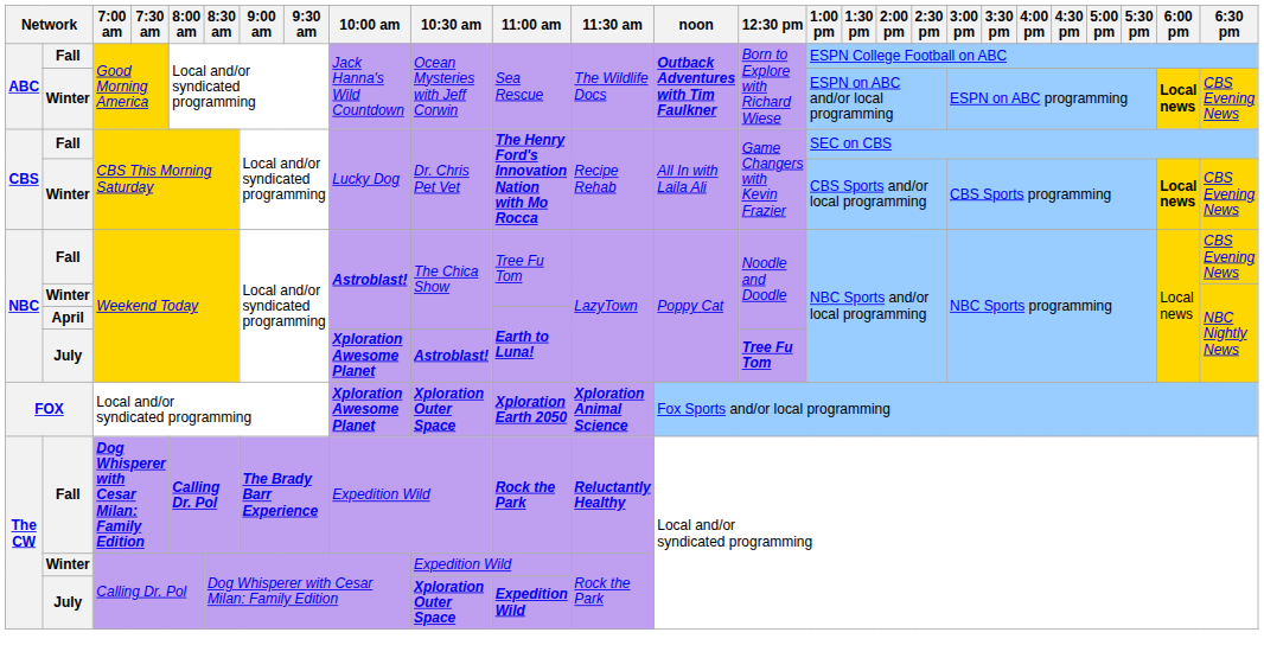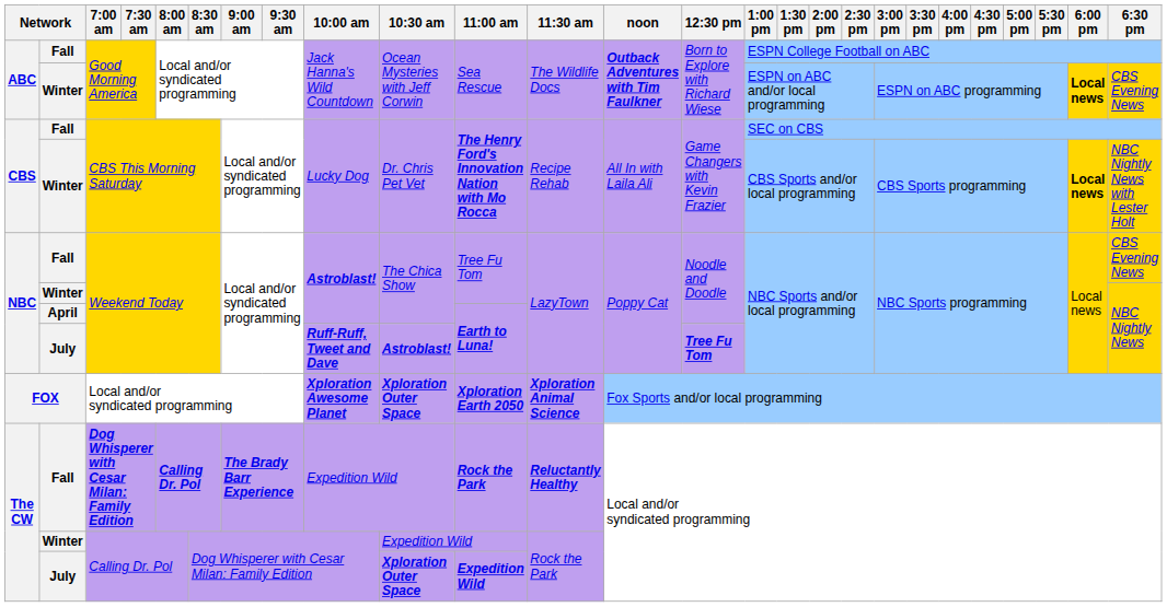 <table class=wikitable style=font-size:90%>
 <tr>
 <th width=1.5% bgcolor=#C0C0C0 colspan=2>Network</th>
 <th width=4% bgcolor=#C0C0C0>7:00 am</th>
 <th width=4% bgcolor=#C0C0C0>7:30 am</th>
 <th width=4% bgcolor=#C0C0C0>8:00 am</th>
 <th width=4% bgcolor=#C0C0C0>8:30 am</th>
 <th width=4% bgcolor=#C0C0C0>9:00 am</th>
 <th width=4% bgcolor=#C0C0C0>9:30 am</th>
 <th width=4% bgcolor=#C0C0C0>10:00 am</th>
 <th width=4% bgcolor=#C0C0C0>10:30 am</th>
 <th width=4% bgcolor=#C0C0C0>11:00 am</th>
 <th width=4% bgcolor=#C0C0C0>11:30 am</th>
 <th width=4% bgcolor=#C0C0C0>noon</th>
 <th width=4% bgcolor=#C0C0C0>12:30 pm</th>
 <th width=4% bgcolor=#C0C0C0>1:00 pm</th>
 <th width=4% bgcolor=#C0C0C0>1:30 pm</th>
 <th width=4% bgcolor=#C0C0C0>2:00 pm</th>
 <th width=4% bgcolor=#C0C0C0>2:30 pm</th>
 <th width=4% bgcolor=#C0C0C0>3:00 pm</th>
 <th width=4% bgcolor=#C0C0C0>3:30 pm</th>
 <th width=4% bgcolor=#C0C0C0>4:00 pm</th>
 <th width=4% bgcolor=#C0C0C0>4:30 pm</th>
 <th width=4% bgcolor=#C0C0C0>5:00 pm</th>
 <th width=4% bgcolor=#C0C0C0>5:30 pm</th>
 <th width=4% bgcolor=#C0C0C0>6:00 pm</th>
 <th width=4% bgcolor=#C0C0C0>6:30 pm</th>
 </tr>
 <tr>
 <th bgcolor=#C0C0C0 rowspan=2><a href='#'>ABC</a></th>
 <th>Fall</th>
 <td bgcolor=gold colspan=2 rowspan=2><em><a href='#'>Good Morning America</a></em></td>
 <td bgcolor=white colspan=4 rowspan=2>Local and/or<br> syndicated programming</td>
 <td bgcolor=bf9fef rowspan=2><em><a href='#'>Jack Hanna's Wild Countdown</a></em></td>
 <td bgcolor=bf9fef rowspan=2><em><a href='#'>Ocean Mysteries with Jeff Corwin</a></em></td>
 <td bgcolor=bf9fef rowspan=2><em><a href='#'>Sea Rescue</a></em></td>
 <td bgcolor=bf9fef rowspan=2><em><a href='#'>The Wildlife Docs</a></em></td>
 <td bgcolor=bf9fef rowspan=2><strong><em><a href='#'>Outback Adventures with Tim Faulkner</a></em></strong></td>
 <td bgcolor=bf9fef rowspan=2><em><a href='#'>Born to Explore with Richard Wiese</a></em></td>
 <td bgcolor=99ccff colspan=12><a href='#'>ESPN College Football on ABC</a></td>
 </tr>
 <tr>
 <th>Winter</th>
 <td bgcolor=99ccff colspan=4><a href='#'>ESPN on ABC</a> and/or local programming</td>
 <td bgcolor=99ccff colspan=6><a href='#'>ESPN on ABC</a> programming</td>
 <td bgcolor=gold><strong>Local news</strong></td>
 <td bgcolor=gold><em><a href='#'>CBS Evening News</a></em></td>
 </tr>
 <tr>
 <th bgcolor=#C0C0C0 rowspan=2><a href='#'>CBS</a></th>
 <th>Fall</th>
 <td bgcolor=gold colspan=4 rowspan=2><em><a href='#'>CBS This Morning Saturday</a></em></td>
 <td bgcolor=white colspan=2 rowspan=2>Local and/or<br> syndicated programming</td>
 <td bgcolor=bf9fef rowspan=2><em><a href='#'>Lucky Dog</a></em></td>
 <td bgcolor=bf9fef rowspan=2><em><a href='#'>Dr. Chris Pet Vet</a></em></td>
 <td bgcolor=bf9fef rowspan=2><strong><em><a href='#'>The Henry Ford's Innovation Nation with Mo Rocca</a></em></strong></td>
 <td bgcolor=bf9fef rowspan=2><em><a href='#'>Recipe Rehab</a></em></td>
 <td bgcolor=bf9fef rowspan=2><em><a href='#'>All In with Laila Ali</a></em></td>
 <td bgcolor=bf9fef rowspan=2><em><a href='#'>Game Changers with Kevin Frazier</a></em></td>
 <td bgcolor=99ccff colspan=12><a href='#'>SEC on CBS</a></td>
 </tr>
 <tr>
 <th>Winter</th>
 <td bgcolor=99ccff colspan=4><a href='#'>CBS Sports</a> and/or local programming</td>
 <td bgcolor=99ccff colspan=6><a href='#'>CBS Sports</a> programming</td>
 <td bgcolor=gold><strong>Local news</strong></td>
-<td bgcolor=gold><em><a href='#'>CBS Evening News</a></em></td>
+<td bgcolor=gold><em><a href='#'>NBC Nightly News with Lester Holt</a></em></td>
 </tr>
 <tr>
 <th bgcolor=#C0C0C0 rowspan=4><a href='#'>NBC</a></th>
 <th>Fall</th>
 <td bgcolor=gold colspan=4 rowspan=4><em><a href='#'>Weekend Today</a></em></td>
 <td bgcolor=white colspan=2 rowspan=4>Local and/or<br> syndicated programming</td>
 <td bgcolor=bf9fef rowspan=3><strong><em><a href='#'>Astroblast!</a></em></strong></td>
 <td bgcolor=bf9fef rowspan=3><em><a href='#'>The Chica Show</a></em></td>
 <td bgcolor=bf9fef rowspan=2><em><a href='#'>Tree Fu Tom</a></em></td>
 <td bgcolor=bf9fef rowspan=4><em><a href='#'>LazyTown</a></em></td>
 <td bgcolor=bf9fef rowspan=4><em><a href='#'>Poppy Cat</a></em></td>
 <td bgcolor=bf9fef rowspan=3><em><a href='#'>Noodle and Doodle</a></em></td>
 <td bgcolor=99ccff colspan=4 rowspan=4><a href='#'>NBC Sports</a> and/or local programming</td>
 <td bgcolor=99ccff colspan=6 rowspan=4><a href='#'>NBC Sports</a> programming</td>
 <td bgcolor=gold rowspan=4>Local news</td>
 <td bgcolor=gold><em><a href='#'>CBS Evening News</a></em></td>
 </tr>
 <tr>
 <th>Winter</th>
 <td bgcolor=gold rowspan=3><em><a href='#'>NBC Nightly News</a></em></td>
 </tr>
 <tr>
 <th>April</th>
 <td bgcolor=bf9fef rowspan=2><strong><em><a href='#'>Earth to Luna!</a></em></strong></td>
 </tr>
 <tr>
 <th>July</th>
-<td bgcolor=bf9fef><strong><em><a href='#'>Xploration Awesome Planet</a></em></strong></td>
+<td bgcolor=bf9fef><strong><em><a href='#'>Ruff-Ruff, Tweet and Dave</a></em></strong></td>
 <td bgcolor=bf9fef><strong><em><a href='#'>Astroblast!</a></em></strong></td>
 <td bgcolor=bf9fef><strong><em><a href='#'>Tree Fu Tom</a></em></strong></td>
 </tr>
 <tr>
 <th bgcolor=#C0C0C0 colspan=2><a href='#'>FOX</a></th>
 <td bgcolor=white colspan=6>Local and/or<br> syndicated programming</td>
 <td bgcolor=bf9fef><strong><em><a href='#'>Xploration Awesome Planet</a></em></strong></td>
 <td bgcolor=bf9fef><strong><em><a href='#'>Xploration Outer Space</a></em></strong></td>
 <td bgcolor=bf9fef><strong><em><a href='#'>Xploration Earth 2050</a></em></strong></td>
 <td bgcolor=bf9fef><strong><em><a href='#'>Xploration Animal Science</a></em></strong></td>
 <td bgcolor=99ccff colspan=14><a href='#'>Fox Sports</a> and/or local programming</td>
 </tr>
 <tr>
 <th bgcolor=#C0C0C0 rowspan=3><a href='#'>The CW</a></th>
 <th>Fall</th>
 <td bgcolor=bf9fef colspan=2><strong><em><a href='#'>Dog Whisperer with Cesar Milan: Family Edition</a></em></strong></td>
 <td bgcolor=bf9fef colspan=2><strong><em><a href='#'>Calling Dr. Pol</a></em></strong></td>
 <td bgcolor=bf9fef colspan=2><strong><em><a href='#'>The Brady Barr Experience</a></em></strong></td>
 <td bgcolor=bf9fef colspan=2><em><a href='#'>Expedition Wild</a></em></td>
 <td bgcolor=bf9fef><strong><em><a href='#'>Rock the Park</a></em></strong></td>
 <td bgcolor=bf9fef><strong><em><a href='#'>Reluctantly Healthy</a></em></strong></td>
 <td bgcolor=white colspan=14 rowspan=3>Local and/or<br>syndicated programming</td>
 </tr>
 <tr>
 <th>Winter</th>
 <td bgcolor=bf9fef colspan=3 rowspan=2><em><a href='#'>Calling Dr. Pol</a></em></td>
 <td bgcolor=bf9fef colspan=4 rowspan=2><em><a href='#'>Dog Whisperer with Cesar Milan: Family Edition</a></em></td>
 <td bgcolor=bf9fef colspan=2><em><a href='#'>Expedition Wild</a></em></td>
 <td bgcolor=bf9fef rowspan=2><em><a href='#'>Rock the Park</a></em></td>
 </tr>
 <tr>
 <th>July</th>
 <td bgcolor=bf9fef><strong><em><a href='#'>Xploration Outer Space</a></em></strong></td>
 <td bgcolor=bf9fef><strong><em><a href='#'>Expedition Wild</a></em></strong></td>
 </tr>
 </table>
